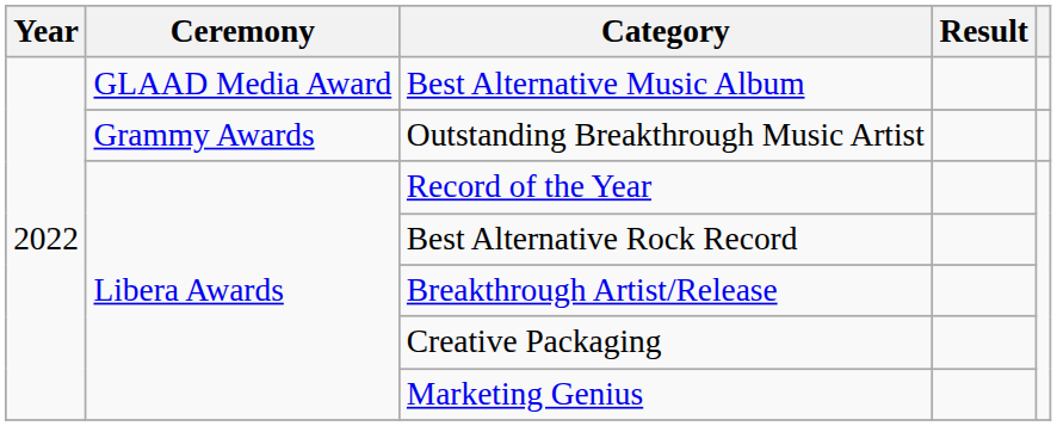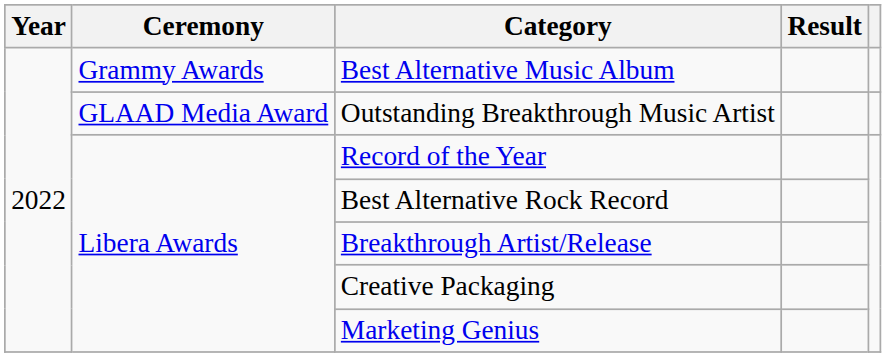 <table class="wikitable sortable plainrowheaders">
 <tr>
 <th scope="col">Year</th>
 <th scope="col">Ceremony</th>
 <th scope="col">Category</th>
 <th scope="col">Result</th>
 <th scope="col" class="unsortable"></th>
 </tr>
 <tr>
 <td rowspan="7">2022</td>
-<td><a href='#'>GLAAD Media Award</a></td>
+<td><a href='#'>Grammy Awards</a></td>
 <td><a href='#'>Best Alternative Music Album</a></td>
 <td></td>
 <td style="text-align:center;"></td>
 </tr>
 <tr>
-<td><a href='#'>Grammy Awards</a></td>
+<td><a href='#'>GLAAD Media Award</a></td>
 <td>Outstanding Breakthrough Music Artist</td>
 <td></td>
 <td align="center"></td>
 </tr>
 <tr>
 <td rowspan="5"><a href='#'>Libera Awards</a></td>
 <td><a href='#'>Record of the Year</a></td>
 <td></td>
 <td rowspan="5"></td>
 </tr>
 <tr>
 <td>Best Alternative Rock Record</td>
 <td></td>
 </tr>
 <tr>
 <td><a href='#'>Breakthrough Artist/Release</a></td>
 <td></td>
 </tr>
 <tr>
 <td>Creative Packaging</td>
 <td></td>
 </tr>
 <tr>
 <td><a href='#'>Marketing Genius</a></td>
 <td></td>
 </tr>
 </table>
